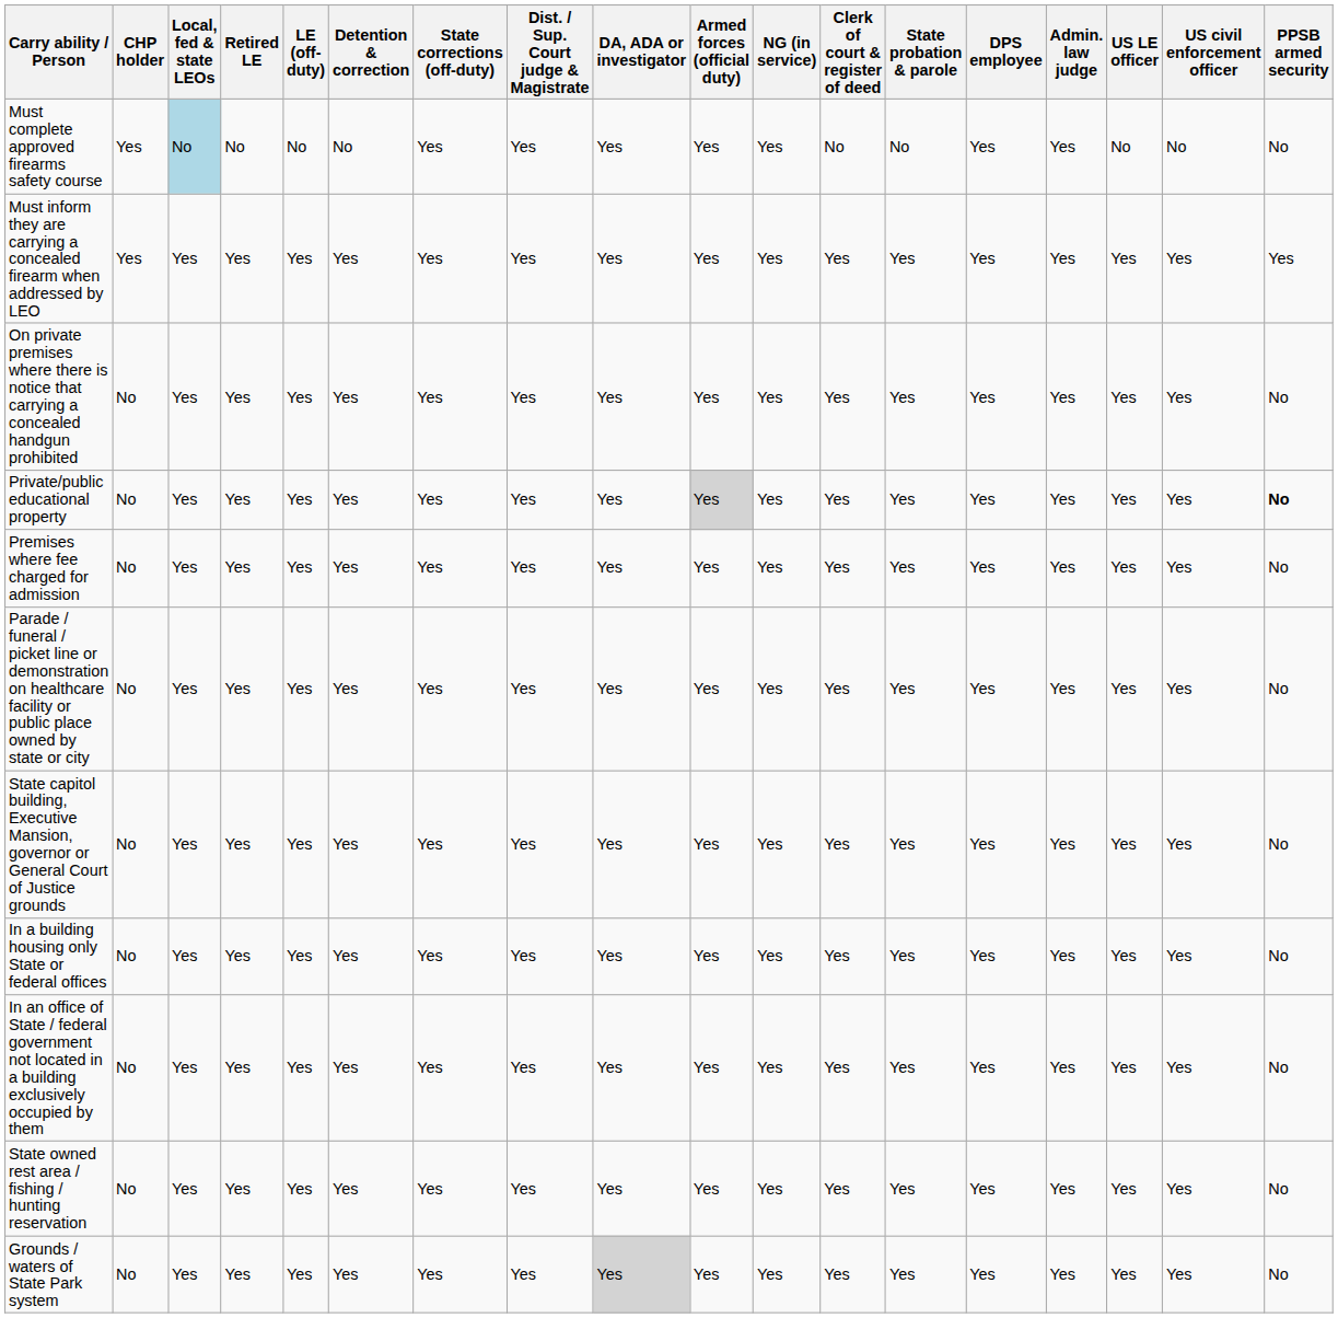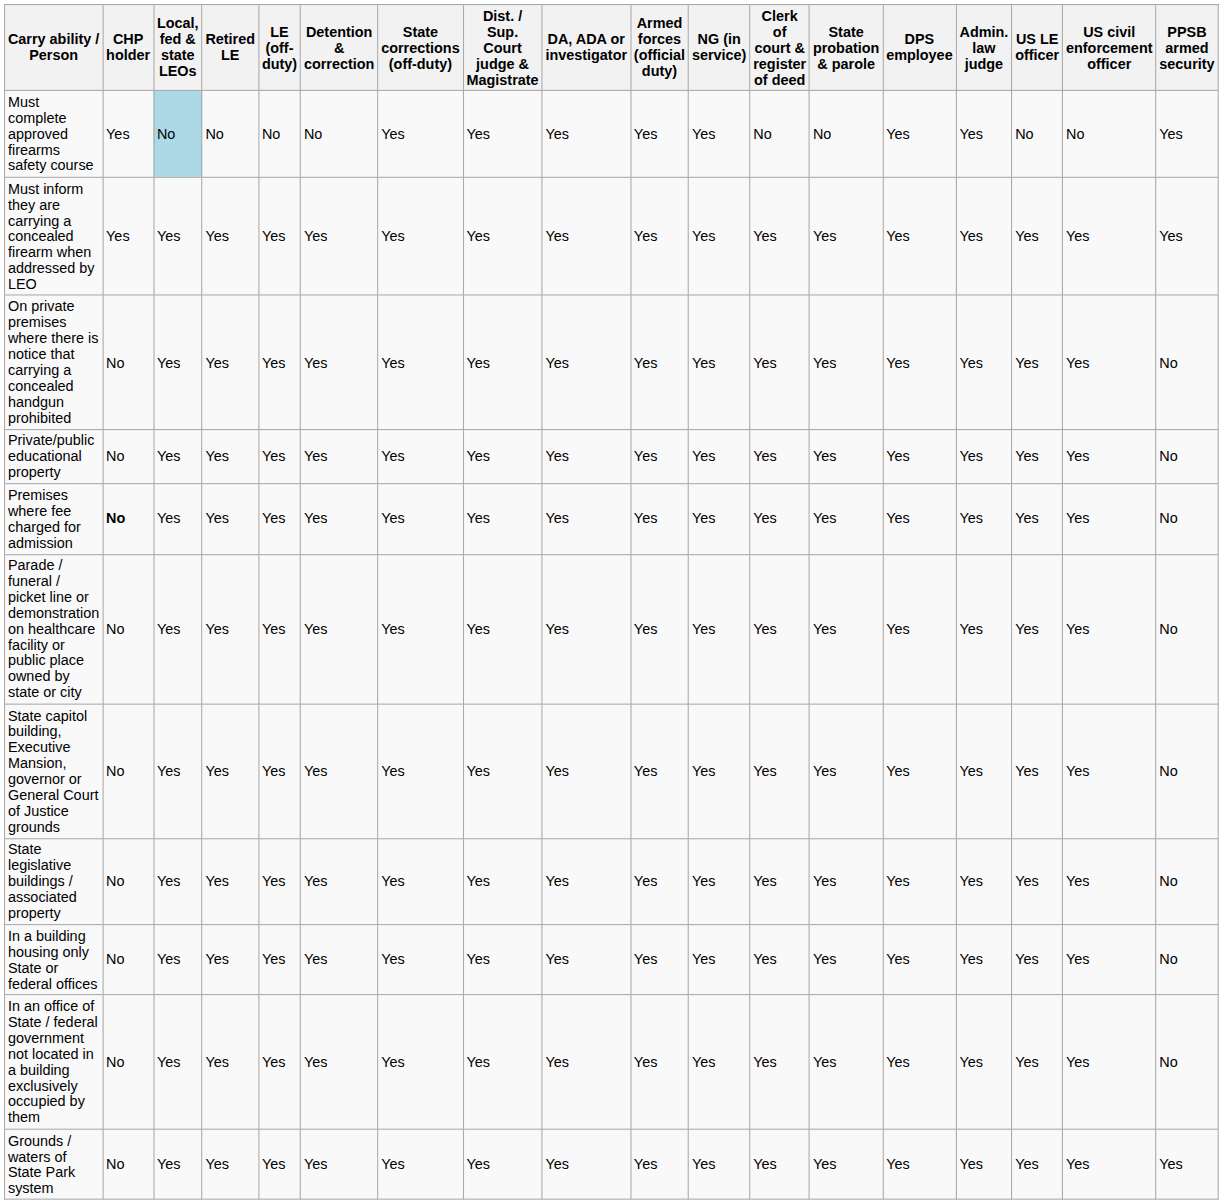 <table class="wikitable"  style="font-size:85%; width:90%;">
 <tr>
 <th>Carry ability / Person</th>
 <th>CHP holder</th>
 <th>Local, fed & state LEOs</th>
 <th>Retired LE</th>
 <th>LE (off-duty)</th>
 <th>Detention & correction</th>
 <th>State corrections (off-duty)</th>
 <th>Dist. / Sup. Court judge & Magistrate</th>
 <th>DA, ADA or investigator</th>
 <th>Armed forces (official duty)</th>
 <th>NG (in service)</th>
 <th>Clerk of court & register of deed</th>
 <th>State probation & parole</th>
 <th>DPS employee</th>
 <th>Admin. law judge</th>
 <th>US LE officer</th>
 <th>US civil enforcement officer</th>
 <th>PPSB armed security</th>
 </tr>
 <tr>
 <td>Must complete approved firearms safety course</td>
 <td>Yes</td>
 <td style="background: lightblue;">No</td>
 <td>No</td>
 <td>No</td>
 <td>No</td>
 <td>Yes</td>
 <td>Yes</td>
 <td>Yes</td>
 <td>Yes</td>
 <td>Yes</td>
 <td>No</td>
 <td>No</td>
 <td>Yes</td>
 <td>Yes</td>
 <td>No</td>
 <td>No</td>
-<td>No</td>
+<td>Yes</td>
 </tr>
 <tr>
 <td>Must inform they are carrying a concealed firearm when addressed by LEO</td>
 <td>Yes</td>
 <td>Yes</td>
 <td>Yes</td>
 <td>Yes</td>
 <td>Yes</td>
 <td>Yes</td>
 <td>Yes</td>
 <td>Yes</td>
 <td>Yes</td>
 <td>Yes</td>
 <td>Yes</td>
 <td>Yes</td>
 <td>Yes</td>
 <td>Yes</td>
 <td>Yes</td>
 <td>Yes</td>
 <td>Yes</td>
 </tr>
 <tr>
 <td>On private premises where there is notice that carrying a concealed handgun prohibited</td>
 <td>No</td>
 <td>Yes</td>
 <td>Yes</td>
 <td>Yes</td>
 <td>Yes</td>
 <td>Yes</td>
 <td>Yes</td>
 <td>Yes</td>
 <td>Yes</td>
 <td>Yes</td>
 <td>Yes</td>
 <td>Yes</td>
 <td>Yes</td>
 <td>Yes</td>
 <td>Yes</td>
 <td>Yes</td>
 <td>No</td>
 </tr>
 <tr>
 <td>Private/public educational property</td>
 <td>No</td>
 <td>Yes</td>
 <td>Yes</td>
 <td>Yes</td>
 <td>Yes</td>
 <td>Yes</td>
 <td>Yes</td>
 <td>Yes</td>
-<td style="background: lightgrey;">Yes</td>
 <td>Yes</td>
 <td>Yes</td>
 <td>Yes</td>
 <td>Yes</td>
 <td>Yes</td>
 <td>Yes</td>
 <td>Yes</td>
-<td><strong>No</strong></td>
+<td>Yes</td>
+<td>No</td>
 </tr>
 <tr>
 <td>Premises where fee charged for admission</td>
-<td>No</td>
+<td><strong>No</strong></td>
 <td>Yes</td>
 <td>Yes</td>
 <td>Yes</td>
 <td>Yes</td>
 <td>Yes</td>
 <td>Yes</td>
 <td>Yes</td>
 <td>Yes</td>
 <td>Yes</td>
 <td>Yes</td>
 <td>Yes</td>
 <td>Yes</td>
 <td>Yes</td>
 <td>Yes</td>
 <td>Yes</td>
 <td>No</td>
 </tr>
 <tr>
 <td>Parade / funeral / picket line or demonstration on healthcare facility or public place owned by state or city</td>
 <td>No</td>
 <td>Yes</td>
 <td>Yes</td>
 <td>Yes</td>
 <td>Yes</td>
 <td>Yes</td>
 <td>Yes</td>
 <td>Yes</td>
 <td>Yes</td>
 <td>Yes</td>
 <td>Yes</td>
 <td>Yes</td>
 <td>Yes</td>
 <td>Yes</td>
 <td>Yes</td>
 <td>Yes</td>
 <td>No</td>
 </tr>
 <tr>
 <td>State capitol building, Executive Mansion, governor or General Court of Justice grounds</td>
+<td>No</td>
+<td>Yes</td>
+<td>Yes</td>
+<td>Yes</td>
+<td>Yes</td>
+<td>Yes</td>
+<td>Yes</td>
+<td>Yes</td>
+<td>Yes</td>
+<td>Yes</td>
+<td>Yes</td>
+<td>Yes</td>
+<td>Yes</td>
+<td>Yes</td>
+<td>Yes</td>
+<td>Yes</td>
+<td>No</td>
+</tr>
+<tr>
+<td>State legislative buildings / associated property</td>
 <td>No</td>
 <td>Yes</td>
 <td>Yes</td>
 <td>Yes</td>
 <td>Yes</td>
 <td>Yes</td>
 <td>Yes</td>
 <td>Yes</td>
 <td>Yes</td>
 <td>Yes</td>
 <td>Yes</td>
 <td>Yes</td>
 <td>Yes</td>
 <td>Yes</td>
 <td>Yes</td>
 <td>Yes</td>
 <td>No</td>
 </tr>
 <tr>
 <td>In a building housing only State or federal offices</td>
 <td>No</td>
 <td>Yes</td>
 <td>Yes</td>
 <td>Yes</td>
 <td>Yes</td>
 <td>Yes</td>
 <td>Yes</td>
 <td>Yes</td>
 <td>Yes</td>
 <td>Yes</td>
 <td>Yes</td>
 <td>Yes</td>
 <td>Yes</td>
 <td>Yes</td>
 <td>Yes</td>
 <td>Yes</td>
 <td>No</td>
 </tr>
 <tr>
 <td>In an office of State / federal government not located in a building exclusively occupied by them</td>
 <td>No</td>
 <td>Yes</td>
 <td>Yes</td>
 <td>Yes</td>
 <td>Yes</td>
 <td>Yes</td>
 <td>Yes</td>
 <td>Yes</td>
 <td>Yes</td>
 <td>Yes</td>
 <td>Yes</td>
 <td>Yes</td>
 <td>Yes</td>
 <td>Yes</td>
 <td>Yes</td>
 <td>Yes</td>
 <td>No</td>
 </tr>
 <tr>
-<td>State owned rest area / fishing / hunting reservation</td>
+<td>Grounds / waters of State Park system</td>
 <td>No</td>
 <td>Yes</td>
 <td>Yes</td>
 <td>Yes</td>
 <td>Yes</td>
 <td>Yes</td>
 <td>Yes</td>
 <td>Yes</td>
 <td>Yes</td>
 <td>Yes</td>
 <td>Yes</td>
 <td>Yes</td>
 <td>Yes</td>
 <td>Yes</td>
 <td>Yes</td>
 <td>Yes</td>
-<td>No</td>
-</tr>
-<tr>
-<td>Grounds / waters of State Park system</td>
-<td>No</td>
 <td>Yes</td>
-<td>Yes</td>
-<td>Yes</td>
-<td>Yes</td>
-<td>Yes</td>
-<td>Yes</td>
-<td style="background: lightgrey;">Yes</td>
-<td>Yes</td>
-<td>Yes</td>
-<td>Yes</td>
-<td>Yes</td>
-<td>Yes</td>
-<td>Yes</td>
-<td>Yes</td>
-<td>Yes</td>
-<td>No</td>
 </tr>
 </table>
